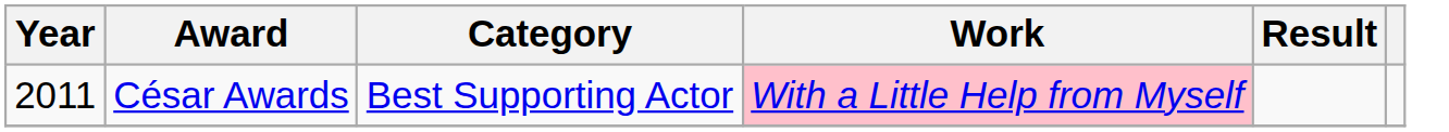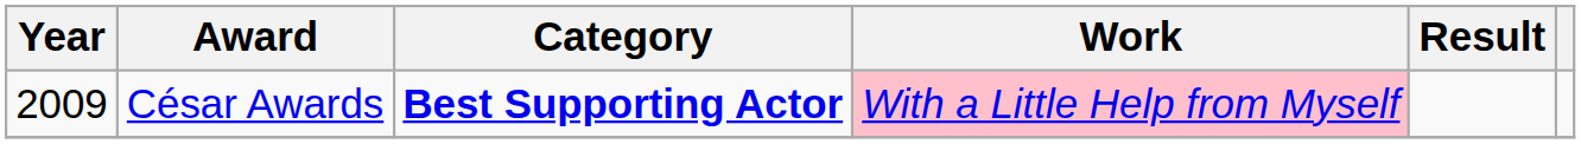 <table class="wikitable sortable plainrowheaders">
 <tr>
 <th>Year</th>
 <th>Award</th>
 <th>Category</th>
 <th>Work</th>
 <th>Result</th>
 <th scope="col" class="unsortable"></th>
 </tr>
 <tr>
-<td>2011</td>
+<td>2009</td>
 <td><a href='#'>César Awards</a></td>
-<td><a href='#'>Best Supporting Actor</a></td>
+<td><strong><a href='#'>Best Supporting Actor</a></strong></td>
 <td style="background: pink;"><em><a href='#'>With a Little Help from Myself</a></em></td>
 <td></td>
 <td></td>
 </tr>
 <tr>
 </tr>
 </table>
